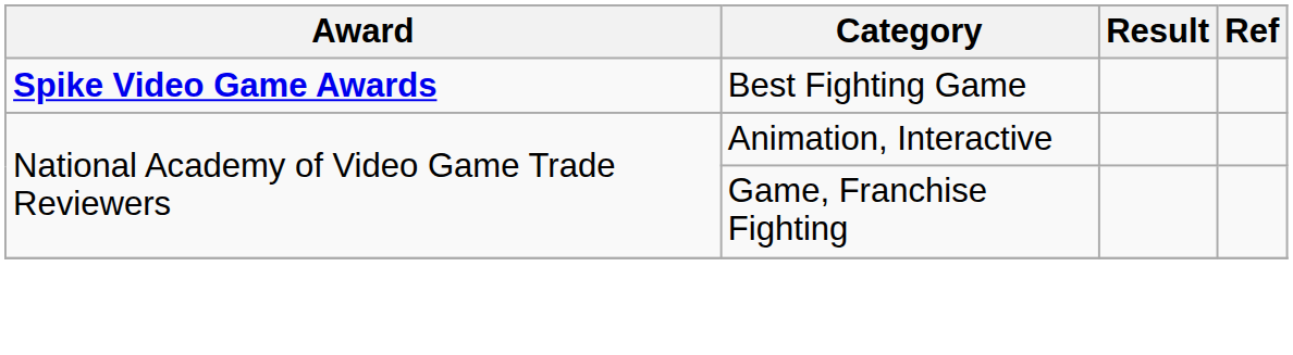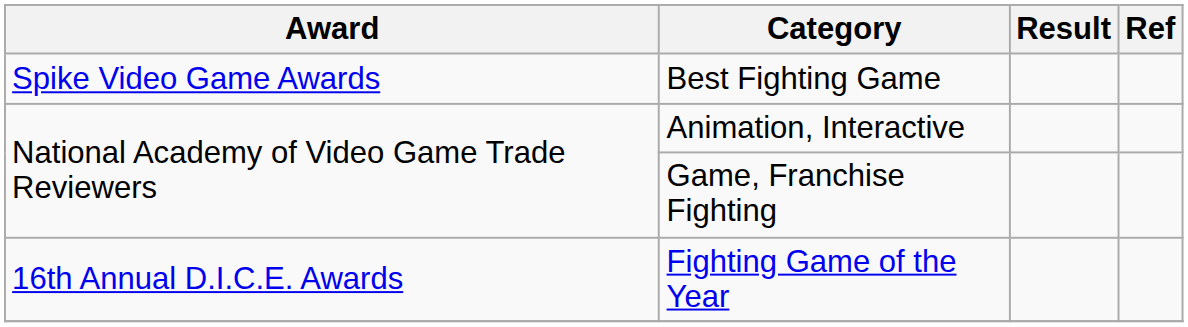 <table class="wikitable sortable">
 <tr>
 <th>Award</th>
 <th>Category</th>
 <th>Result</th>
 <th>Ref</th>
 </tr>
 <tr>
-<td rowspan="1"><strong><a href='#'>Spike Video Game Awards</a></strong></td>
+<td rowspan="1"><a href='#'>Spike Video Game Awards</a></td>
 <td>Best Fighting Game</td>
 <td></td>
 <td></td>
 </tr>
 <tr>
 <td rowspan="2">National Academy of Video Game Trade Reviewers</td>
 <td>Animation, Interactive</td>
 <td></td>
 <td></td>
 </tr>
 <tr>
 <td>Game, Franchise Fighting</td>
 <td></td>
 <td></td>
 </tr>
 <tr>
+<td rowspan="1"><a href='#'>16th Annual D.I.C.E. Awards</a></td>
+<td><a href='#'>Fighting Game of the Year</a></td>
+<td></td>
+<td></td>
+</tr>
+<tr>
 </tr>
 </table>
